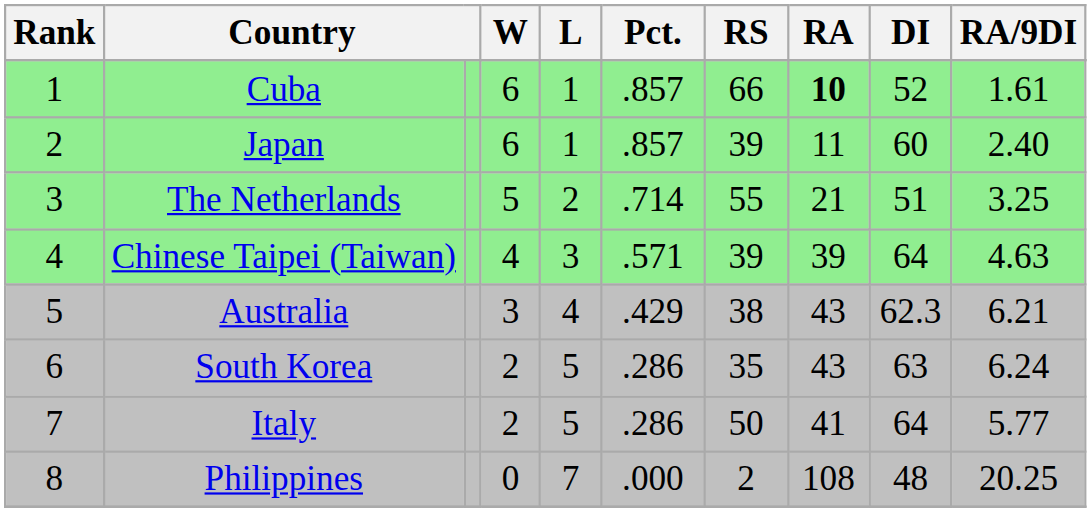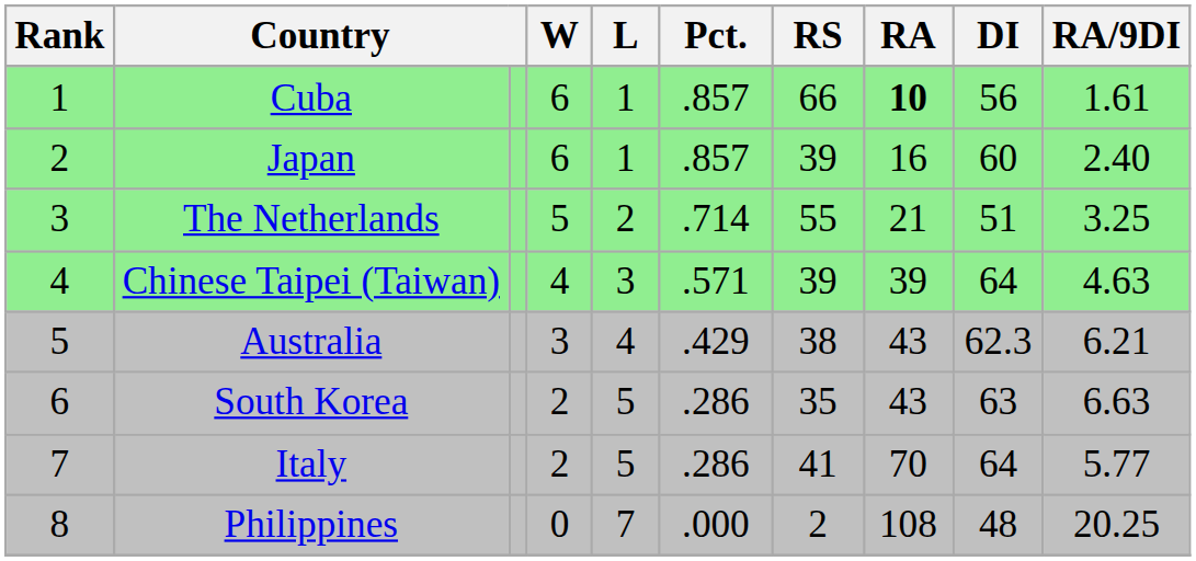 <table class="wikitable" style="text-align:center">
 <tr>
 <th>Rank</th>
 <th colspan="2">Country</th>
 <th>W</th>
 <th>L</th>
 <th>Pct.</th>
 <th>RS</th>
 <th>RA</th>
 <th>DI</th>
 <th>RA/9DI</th>
 </tr>
 <tr>
 </tr>
 <tr bgcolor=lightgreen>
 <td>1</td>
 <td><a href='#'>Cuba</a></td>
 <td></td>
 <td width="20">6</td>
 <td width="20">1</td>
 <td width="40">.857</td>
 <td width="30">66</td>
 <td width="30"><strong>10</strong></td>
-<td width="30">52</td>
+<td width="30">56</td>
 <td width="40">1.61</td>
 </tr>
 <tr bgcolor=lightgreen>
 <td>2</td>
 <td><a href='#'>Japan</a></td>
 <td></td>
 <td>6</td>
 <td>1</td>
 <td>.857</td>
 <td>39</td>
-<td>11</td>
+<td>16</td>
 <td>60</td>
 <td>2.40</td>
 </tr>
 <tr bgcolor=lightgreen>
 <td>3</td>
 <td><a href='#'>The Netherlands</a></td>
 <td></td>
 <td>5</td>
 <td>2</td>
 <td>.714</td>
 <td>55</td>
 <td>21</td>
 <td>51</td>
 <td>3.25</td>
 </tr>
 <tr bgcolor=lightgreen>
 <td>4</td>
 <td><a href='#'>Chinese Taipei (Taiwan)</a></td>
 <td></td>
 <td>4</td>
 <td>3</td>
 <td>.571</td>
 <td>39</td>
 <td>39</td>
 <td>64</td>
 <td>4.63</td>
 </tr>
 <tr bgcolor=silver>
 <td>5</td>
 <td><a href='#'>Australia</a></td>
 <td></td>
 <td>3</td>
 <td>4</td>
 <td>.429</td>
 <td>38</td>
 <td>43</td>
 <td>62.3</td>
 <td>6.21</td>
 </tr>
 <tr bgcolor=silver>
 <td>6</td>
 <td><a href='#'>South Korea</a></td>
 <td></td>
 <td>2</td>
 <td>5</td>
 <td>.286</td>
 <td>35</td>
 <td>43</td>
 <td>63</td>
-<td>6.24</td>
+<td>6.63</td>
 </tr>
 <tr bgcolor=silver>
 <td>7</td>
 <td><a href='#'>Italy</a></td>
 <td></td>
 <td>2</td>
 <td>5</td>
 <td>.286</td>
-<td>50</td>
 <td>41</td>
+<td>70</td>
 <td>64</td>
 <td>5.77</td>
 </tr>
 <tr bgcolor=silver>
 <td>8</td>
 <td><a href='#'>Philippines</a></td>
 <td></td>
 <td>0</td>
 <td>7</td>
 <td>.000</td>
 <td>2</td>
 <td>108</td>
 <td>48</td>
 <td>20.25</td>
 </tr>
 <tr>
 </tr>
 </table>
